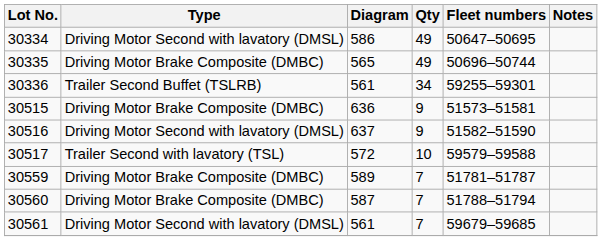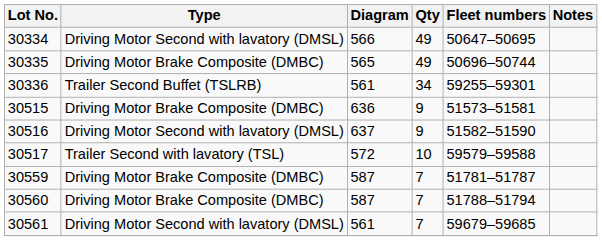 <table class=wikitable>
 <tr>
 <th>Lot No.</th>
 <th>Type</th>
 <th>Diagram</th>
 <th>Qty</th>
 <th>Fleet numbers</th>
 <th>Notes</th>
 </tr>
 <tr>
 <td>30334</td>
 <td>Driving Motor Second with lavatory (DMSL)</td>
-<td>586</td>
+<td>566</td>
 <td>49</td>
 <td>50647–50695</td>
 <td></td>
 </tr>
 <tr>
 <td>30335</td>
 <td>Driving Motor Brake Composite (DMBC)</td>
 <td>565</td>
 <td>49</td>
 <td>50696–50744</td>
 <td></td>
 </tr>
 <tr>
 <td>30336</td>
 <td>Trailer Second Buffet (TSLRB)</td>
 <td>561</td>
 <td>34</td>
 <td>59255–59301</td>
 <td></td>
 </tr>
 <tr>
 <td>30515</td>
 <td>Driving Motor Brake Composite (DMBC)</td>
 <td>636</td>
 <td>9</td>
 <td>51573–51581</td>
 <td></td>
 </tr>
 <tr>
 <td>30516</td>
 <td>Driving Motor Second with lavatory (DMSL)</td>
 <td>637</td>
 <td>9</td>
 <td>51582–51590</td>
 <td></td>
 </tr>
 <tr>
 <td>30517</td>
 <td>Trailer Second with lavatory (TSL)</td>
 <td>572</td>
 <td>10</td>
 <td>59579–59588</td>
 <td></td>
 </tr>
 <tr>
 <td>30559</td>
 <td>Driving Motor Brake Composite (DMBC)</td>
-<td>589</td>
+<td>587</td>
 <td>7</td>
 <td>51781–51787</td>
 <td></td>
 </tr>
 <tr>
 <td>30560</td>
 <td>Driving Motor Brake Composite (DMBC)</td>
 <td>587</td>
 <td>7</td>
 <td>51788–51794</td>
 <td></td>
 </tr>
 <tr>
 <td>30561</td>
 <td>Driving Motor Second with lavatory (DMSL)</td>
 <td>561</td>
 <td>7</td>
 <td>59679–59685</td>
 <td></td>
 </tr>
 <tr>
 </tr>
 </table>
